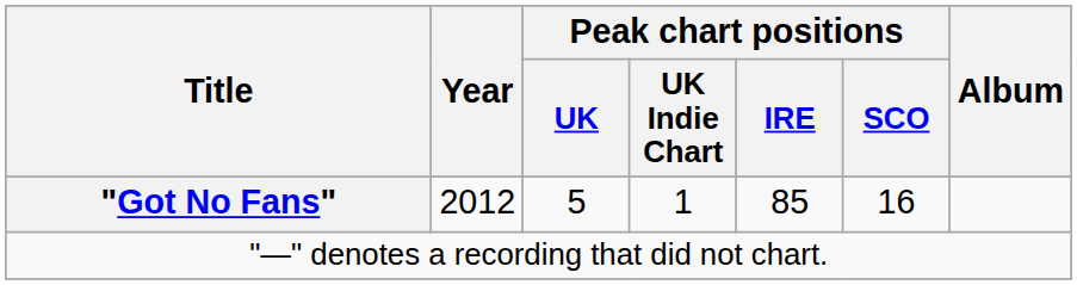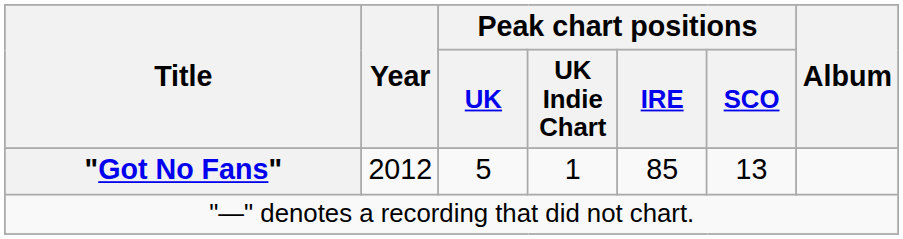 <table class="wikitable plainrowheaders" style="text-align:center;" border="1">
 <tr>
 <th rowspan="2" scope="col" style="width:12em;">Title</th>
 <th rowspan="2" scope="col">Year</th>
 <th colspan="4" scope="col">Peak chart positions</th>
 <th rowspan="2" scope="col">Album</th>
 </tr>
 <tr>
 <th scope="col" style="width:3em;font-size:90%;"><a href='#'>UK</a><br><a href='#'></a></th>
 <th scope="col" style="width:3em;font-size:90%;">UK Indie Chart</th>
 <th scope="col" style="width:3em;font-size:90%;"><a href='#'>IRE</a><br></th>
 <th scope="col" style="width:3em;font-size:90%;"><a href='#'>SCO</a></th>
 </tr>
 <tr>
 <th scope="row">"<a href='#'>Got No Fans</a>"</th>
 <td>2012</td>
 <td>5</td>
 <td>1</td>
 <td>85</td>
-<td>16</td>
+<td>13</td>
 <td></td>
 </tr>
 <tr>
 <td colspan="7" style="font-size:90%">"—" denotes a recording that did not chart.</td>
 </tr>
 </table>
